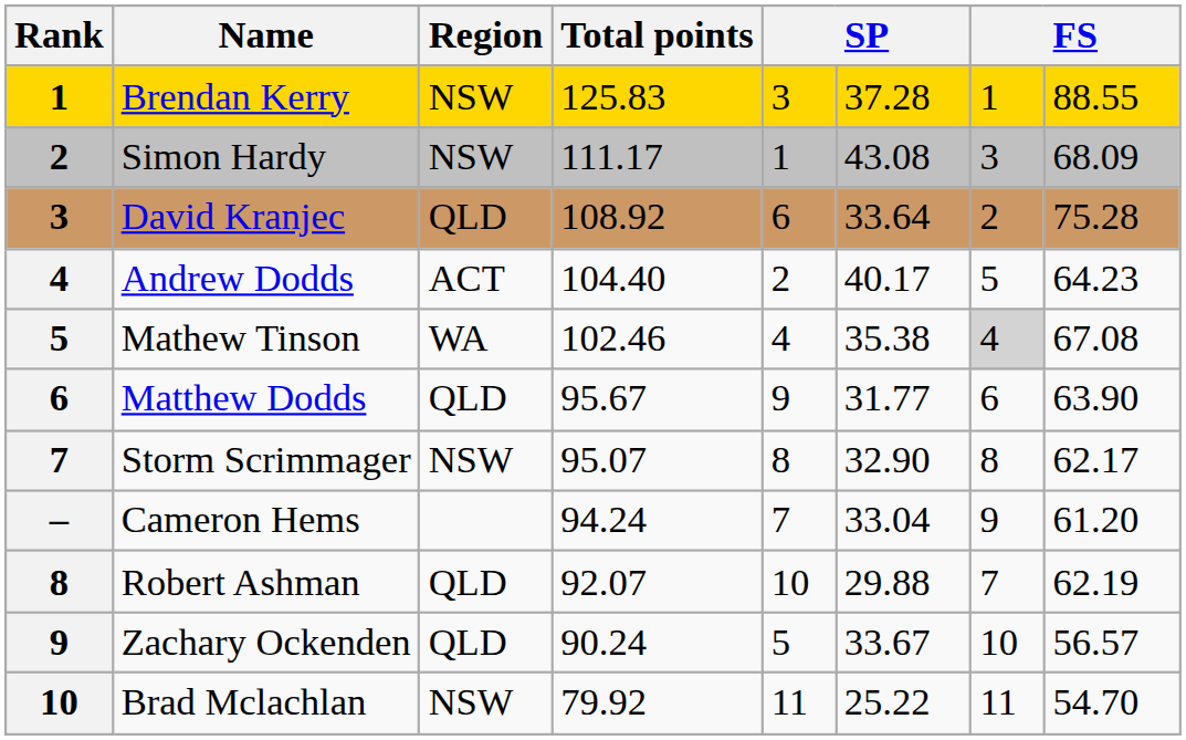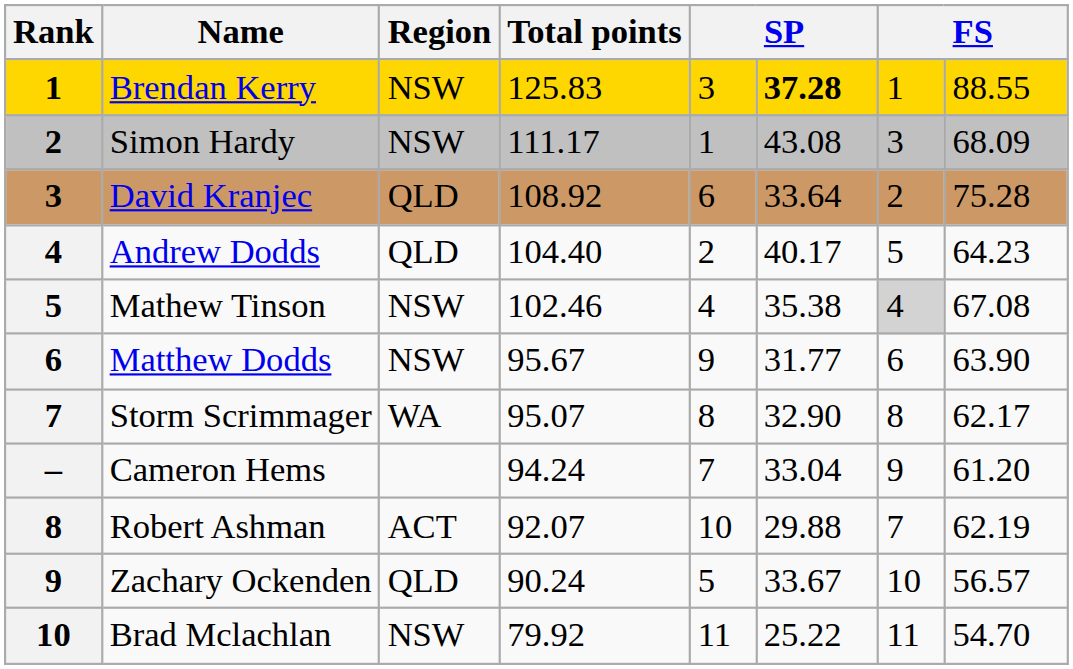 <table class="wikitable sortable">
 <tr>
 <th>Rank</th>
 <th>Name</th>
 <th>Region</th>
 <th>Total points</th>
 <th colspan="2" width="80px"><a href='#'>SP</a></th>
 <th colspan="2" width="80px"><a href='#'>FS</a></th>
 </tr>
 <tr bgcolor="gold">
 <td align="center"><strong>1</strong></td>
 <td><a href='#'>Brendan Kerry</a></td>
 <td>NSW</td>
 <td>125.83</td>
 <td>3</td>
-<td>37.28</td>
+<td><strong>37.28</strong></td>
 <td>1</td>
 <td>88.55</td>
 </tr>
 <tr bgcolor="silver">
 <td align="center"><strong>2</strong></td>
 <td>Simon Hardy</td>
 <td>NSW</td>
 <td>111.17</td>
 <td>1</td>
 <td>43.08</td>
 <td>3</td>
 <td>68.09</td>
 </tr>
 <tr bgcolor="cc9966">
 <td align="center"><strong>3</strong></td>
 <td><a href='#'>David Kranjec</a></td>
 <td>QLD</td>
 <td>108.92</td>
 <td>6</td>
 <td>33.64</td>
 <td>2</td>
 <td>75.28</td>
 </tr>
 <tr>
 <th>4</th>
 <td><a href='#'>Andrew Dodds</a></td>
-<td>ACT</td>
+<td>QLD</td>
 <td>104.40</td>
 <td>2</td>
 <td>40.17</td>
 <td>5</td>
 <td>64.23</td>
 </tr>
 <tr>
 <th>5</th>
 <td>Mathew Tinson</td>
-<td>WA</td>
+<td>NSW</td>
 <td>102.46</td>
 <td>4</td>
 <td>35.38</td>
 <td style="background: lightgrey;">4</td>
 <td>67.08</td>
 </tr>
 <tr>
 <th>6</th>
 <td><a href='#'>Matthew Dodds</a></td>
-<td>QLD</td>
+<td>NSW</td>
 <td>95.67</td>
 <td>9</td>
 <td>31.77</td>
 <td>6</td>
 <td>63.90</td>
 </tr>
 <tr>
 <th>7</th>
 <td>Storm Scrimmager</td>
-<td>NSW</td>
+<td>WA</td>
 <td>95.07</td>
 <td>8</td>
 <td>32.90</td>
 <td>8</td>
 <td>62.17</td>
 </tr>
 <tr>
 <th>–</th>
 <td> Cameron Hems</td>
 <td></td>
 <td>94.24</td>
 <td>7</td>
 <td>33.04</td>
 <td>9</td>
 <td>61.20</td>
 </tr>
 <tr>
 <th>8</th>
 <td>Robert Ashman</td>
-<td>QLD</td>
+<td>ACT</td>
 <td>92.07</td>
 <td>10</td>
 <td>29.88</td>
 <td>7</td>
 <td>62.19</td>
 </tr>
 <tr>
 <th>9</th>
 <td>Zachary Ockenden</td>
 <td>QLD</td>
 <td>90.24</td>
 <td>5</td>
 <td>33.67</td>
 <td>10</td>
 <td>56.57</td>
 </tr>
 <tr>
 <th>10</th>
 <td>Brad Mclachlan</td>
 <td>NSW</td>
 <td>79.92</td>
 <td>11</td>
 <td>25.22</td>
 <td>11</td>
 <td>54.70</td>
 </tr>
 </table>
